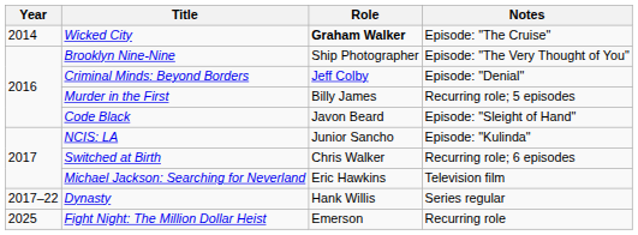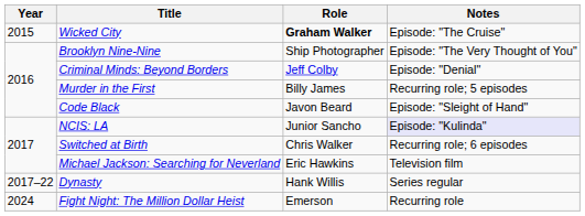 <table class="wikitable sortable">
 <tr>
 <th>Year</th>
 <th>Title</th>
 <th>Role</th>
 <th class="unsortable">Notes</th>
 </tr>
 <tr>
-<td>2014</td>
+<td>2015</td>
 <td><em><a href='#'>Wicked City</a></em></td>
 <td><strong>Graham Walker</strong></td>
 <td>Episode: "The Cruise"</td>
 </tr>
 <tr>
 <td rowspan="4">2016</td>
 <td><em><a href='#'>Brooklyn Nine-Nine</a></em></td>
 <td>Ship Photographer</td>
 <td>Episode: "The Very Thought of You"</td>
 </tr>
 <tr>
 <td><em><a href='#'>Criminal Minds: Beyond Borders</a></em></td>
 <td><a href='#'>Jeff Colby</a></td>
 <td>Episode: "Denial"</td>
 </tr>
 <tr>
 <td><em><a href='#'>Murder in the First</a></em></td>
 <td>Billy James</td>
 <td>Recurring role; 5 episodes</td>
 </tr>
 <tr>
 <td><em><a href='#'>Code Black</a></em></td>
 <td>Javon Beard</td>
 <td>Episode: "Sleight of Hand"</td>
 </tr>
 <tr>
 <td rowspan="3">2017</td>
 <td><em><a href='#'>NCIS: LA</a></em></td>
 <td>Junior Sancho</td>
-<td>Episode: "Kulinda"</td>
+<td style="background: lavender;">Episode: "Kulinda"</td>
 </tr>
 <tr>
 <td><em><a href='#'>Switched at Birth</a></em></td>
 <td>Chris Walker</td>
 <td>Recurring role; 6 episodes</td>
 </tr>
 <tr>
 <td><em><a href='#'>Michael Jackson: Searching for Neverland</a></em></td>
 <td>Eric Hawkins</td>
 <td>Television film</td>
 </tr>
 <tr>
 <td>2017–22</td>
 <td><em><a href='#'>Dynasty</a></em></td>
 <td>Hank Willis</td>
 <td>Series regular</td>
 </tr>
 <tr>
-<td>2025</td>
+<td>2024</td>
 <td><em><a href='#'>Fight Night: The Million Dollar Heist</a></em></td>
 <td>Emerson</td>
 <td>Recurring role</td>
 </tr>
 </table>
